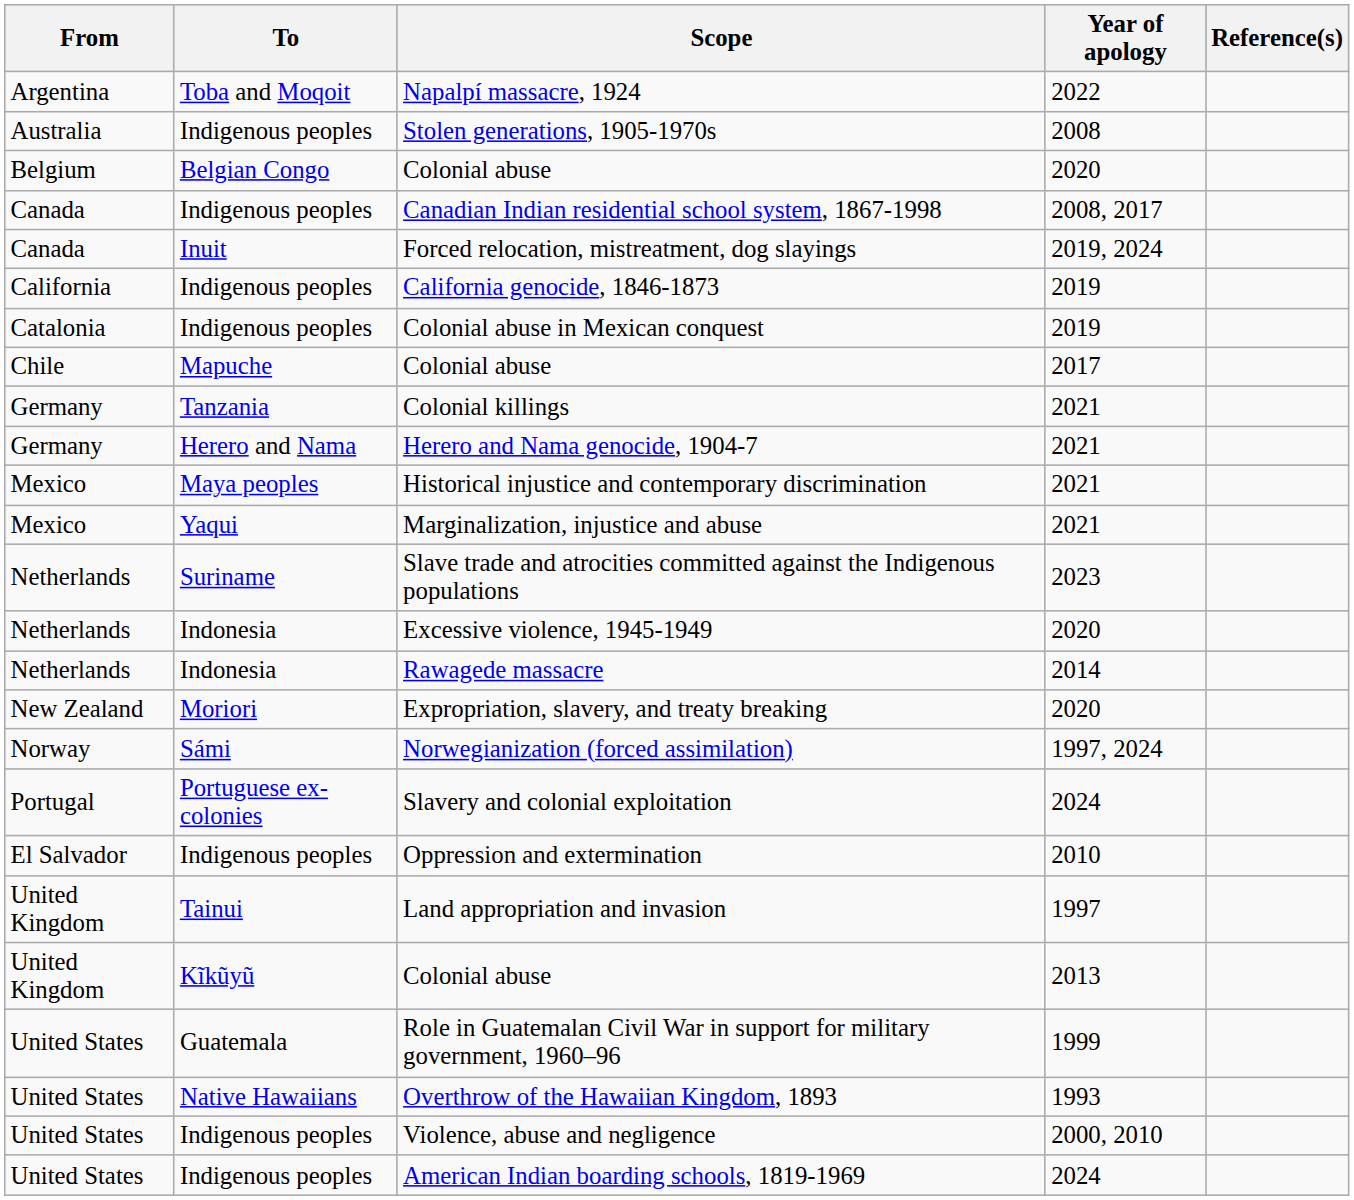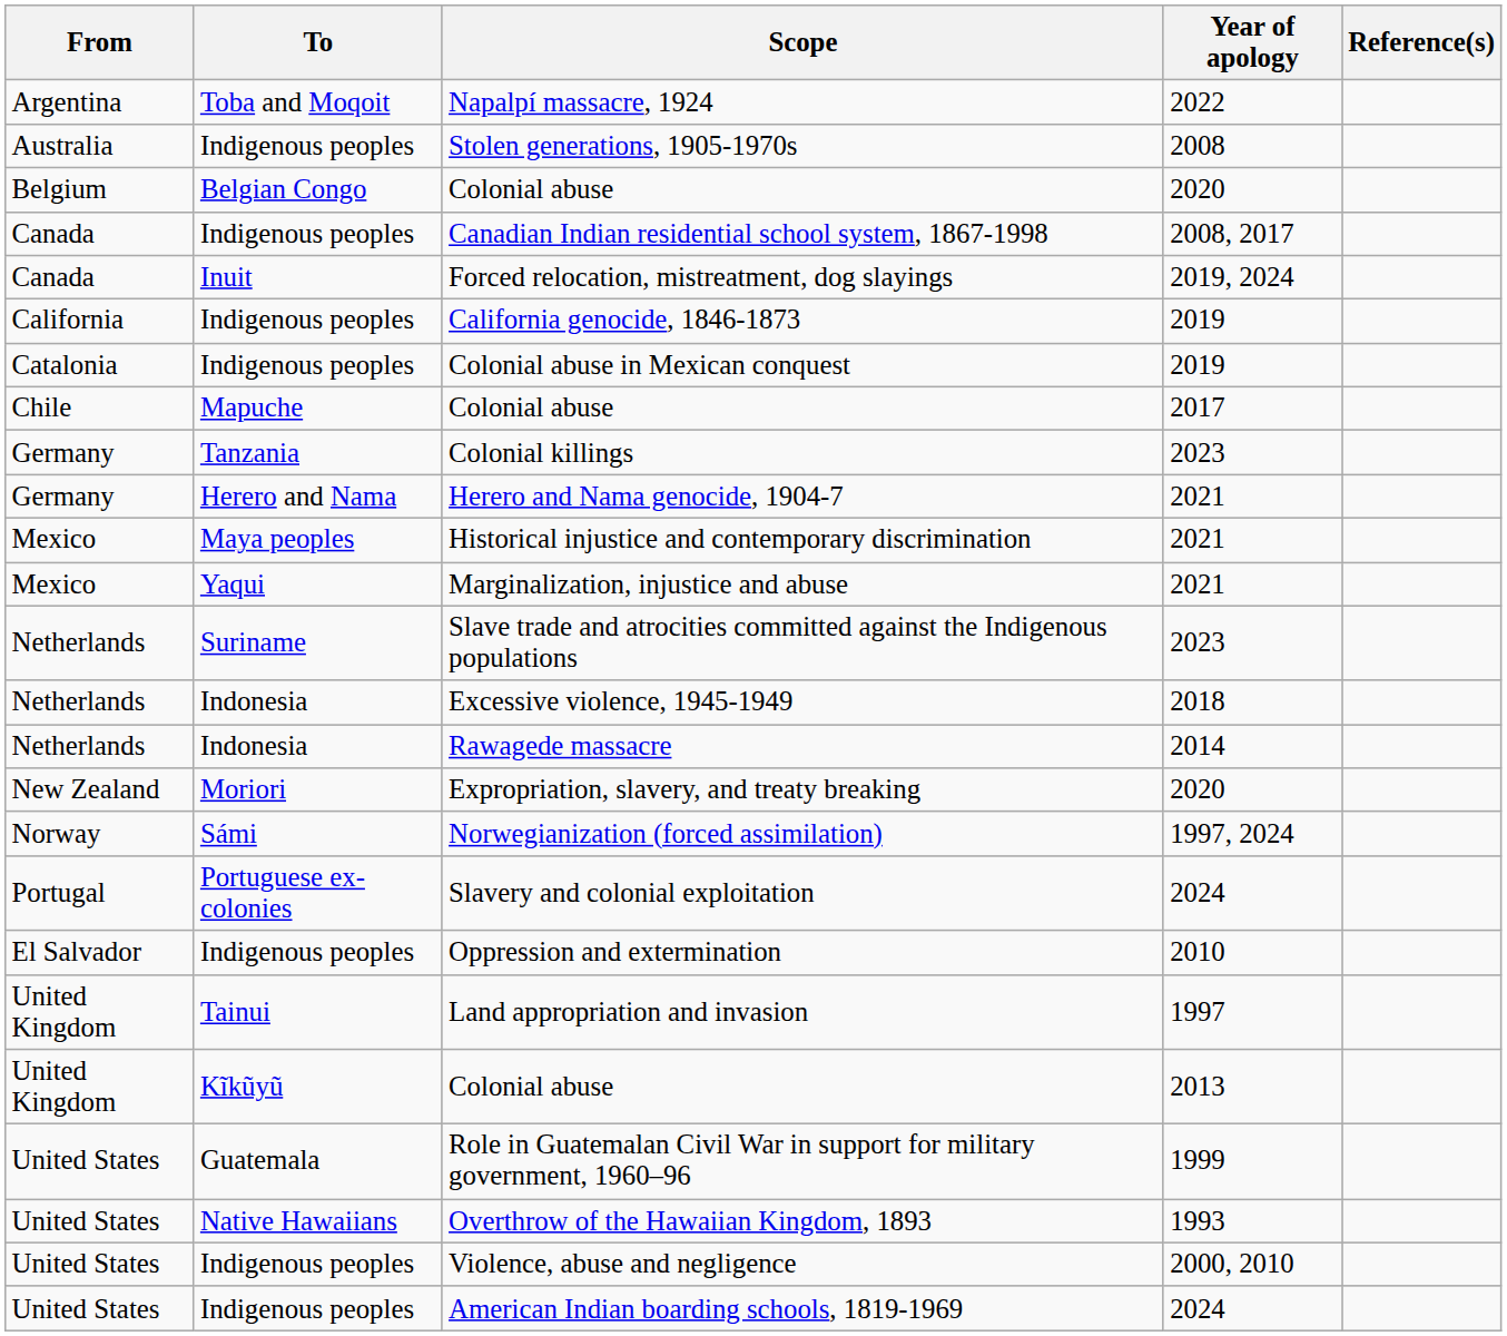 <table class="wikitable sortable">
 <tr>
 <th>From</th>
 <th>To</th>
 <th>Scope</th>
 <th>Year of apology</th>
 <th>Reference(s)</th>
 </tr>
 <tr>
 <td>Argentina</td>
 <td><a href='#'>Toba</a> and <a href='#'>Moqoit</a></td>
 <td><a href='#'>Napalpí massacre</a>, 1924</td>
 <td>2022</td>
 <td></td>
 </tr>
 <tr>
 <td>Australia</td>
 <td>Indigenous peoples</td>
 <td><a href='#'>Stolen generations</a>, 1905-1970s</td>
 <td>2008</td>
 <td></td>
 </tr>
 <tr>
 <td>Belgium</td>
 <td><a href='#'>Belgian Congo</a></td>
 <td>Colonial abuse</td>
 <td>2020</td>
 <td></td>
 </tr>
 <tr>
 <td>Canada</td>
 <td>Indigenous peoples</td>
 <td><a href='#'>Canadian Indian residential school system</a>, 1867-1998</td>
 <td>2008, 2017</td>
 <td></td>
 </tr>
 <tr>
 <td>Canada</td>
 <td><a href='#'>Inuit</a></td>
 <td>Forced relocation, mistreatment, dog slayings</td>
 <td>2019, 2024</td>
 <td></td>
 </tr>
 <tr>
 <td>California</td>
 <td>Indigenous peoples</td>
 <td><a href='#'>California genocide</a>, 1846-1873</td>
 <td>2019</td>
 <td></td>
 </tr>
 <tr>
 <td>Catalonia</td>
 <td>Indigenous peoples</td>
 <td>Colonial abuse in Mexican conquest</td>
 <td>2019</td>
 <td></td>
 </tr>
 <tr>
 <td>Chile</td>
 <td><a href='#'>Mapuche</a></td>
 <td>Colonial abuse</td>
 <td>2017</td>
 <td></td>
 </tr>
 <tr>
 <td>Germany</td>
 <td><a href='#'>Tanzania</a></td>
 <td>Colonial killings</td>
-<td>2021</td>
+<td>2023</td>
 <td></td>
 </tr>
 <tr>
 <td>Germany</td>
 <td><a href='#'>Herero</a> and <a href='#'>Nama</a></td>
 <td><a href='#'>Herero and Nama genocide</a>, 1904-7</td>
 <td>2021</td>
 <td></td>
 </tr>
 <tr>
 <td>Mexico</td>
 <td><a href='#'>Maya peoples</a></td>
 <td>Historical injustice and contemporary discrimination</td>
 <td>2021</td>
 <td></td>
 </tr>
 <tr>
 <td>Mexico</td>
 <td><a href='#'>Yaqui</a></td>
 <td>Marginalization, injustice and abuse</td>
 <td>2021</td>
 <td></td>
 </tr>
 <tr>
 <td>Netherlands</td>
 <td><a href='#'>Suriname</a></td>
 <td>Slave trade and atrocities committed against the Indigenous populations</td>
 <td>2023</td>
 <td></td>
 </tr>
 <tr>
 <td>Netherlands</td>
 <td>Indonesia</td>
 <td>Excessive violence, 1945-1949</td>
-<td>2020</td>
+<td>2018</td>
 <td></td>
 </tr>
 <tr>
 <td>Netherlands</td>
 <td>Indonesia</td>
 <td><a href='#'>Rawagede massacre</a></td>
 <td>2014</td>
 <td></td>
 </tr>
 <tr>
 <td>New Zealand</td>
 <td><a href='#'>Moriori</a></td>
 <td>Expropriation, slavery, and treaty breaking</td>
 <td>2020</td>
 <td></td>
 </tr>
 <tr>
 <td>Norway</td>
 <td><a href='#'>Sámi</a></td>
 <td><a href='#'>Norwegianization (forced assimilation)</a></td>
 <td>1997, 2024</td>
 <td></td>
 </tr>
 <tr>
 <td>Portugal</td>
 <td><a href='#'>Portuguese ex- colonies</a></td>
 <td>Slavery and colonial exploitation</td>
 <td>2024</td>
 <td></td>
 </tr>
 <tr>
 <td>El Salvador</td>
 <td>Indigenous peoples</td>
 <td>Oppression and extermination</td>
 <td>2010</td>
 <td></td>
 </tr>
 <tr>
 <td>United Kingdom</td>
 <td><a href='#'>Tainui</a></td>
 <td>Land appropriation and invasion</td>
 <td>1997</td>
 <td></td>
 </tr>
 <tr>
 <td>United Kingdom</td>
 <td><a href='#'>Kĩkũyũ</a></td>
 <td>Colonial abuse</td>
 <td>2013</td>
 <td></td>
 </tr>
 <tr>
 <td>United States</td>
 <td>Guatemala</td>
 <td>Role in Guatemalan Civil War in support for military government, 1960–96</td>
 <td>1999</td>
 <td></td>
 </tr>
 <tr>
 <td>United States</td>
 <td><a href='#'>Native Hawaiians</a></td>
 <td><a href='#'>Overthrow of the Hawaiian Kingdom</a>, 1893</td>
 <td>1993</td>
 <td></td>
 </tr>
 <tr>
 <td>United States</td>
 <td>Indigenous peoples</td>
 <td>Violence, abuse and negligence</td>
 <td>2000, 2010</td>
 <td></td>
 </tr>
 <tr>
 <td>United States</td>
 <td>Indigenous peoples</td>
 <td><a href='#'>American Indian boarding schools</a>, 1819-1969</td>
 <td>2024</td>
 <td></td>
 </tr>
 </table>
